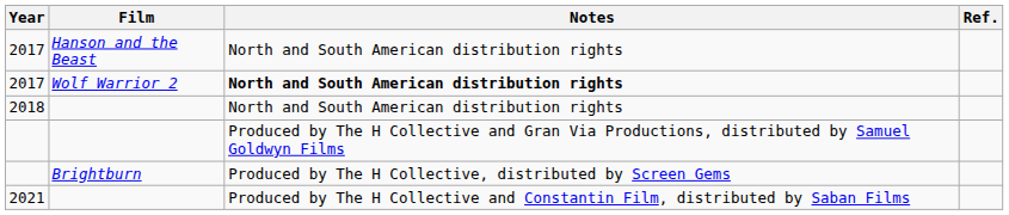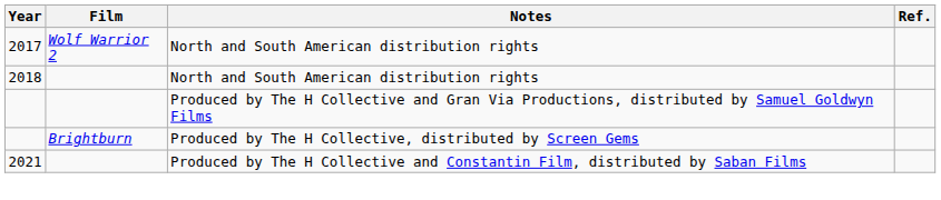 <table class="wikitable sortable" border="1">
 <tr>
 <th scope="col">Year</th>
 <th scope="col">Film</th>
 <th scope="col" class="unsortable">Notes</th>
 <th scope="col" class="unsortable">Ref.</th>
 </tr>
 <tr>
 <td>2017</td>
-<td><em><a href='#'>Hanson and the Beast</a></em></td>
+<td><em><a href='#'>Wolf Warrior 2</a></em></td>
 <td>North and South American distribution rights</td>
-<td></td>
-</tr>
-<tr>
-<td>2017</td>
-<td><em><a href='#'>Wolf Warrior 2</a></em></td>
-<td><strong>North and South American distribution rights</strong></td>
 <td></td>
 </tr>
 <tr>
 <td>2018</td>
 <td><em></em></td>
 <td>North and South American distribution rights</td>
 <td></td>
 </tr>
 <tr>
 <td></td>
 <td><em></em></td>
 <td>Produced by The H Collective and Gran Via Productions, distributed by <a href='#'>Samuel Goldwyn Films</a></td>
 <td></td>
 </tr>
 <tr>
 <td></td>
 <td><em><a href='#'>Brightburn</a></em></td>
 <td>Produced by The H Collective, distributed by <a href='#'>Screen Gems</a></td>
 <td></td>
 </tr>
 <tr>
 <td>2021</td>
 <td><em></em></td>
 <td>Produced by The H Collective and <a href='#'>Constantin Film</a>, distributed by <a href='#'>Saban Films</a></td>
 <td></td>
 </tr>
 </table>
